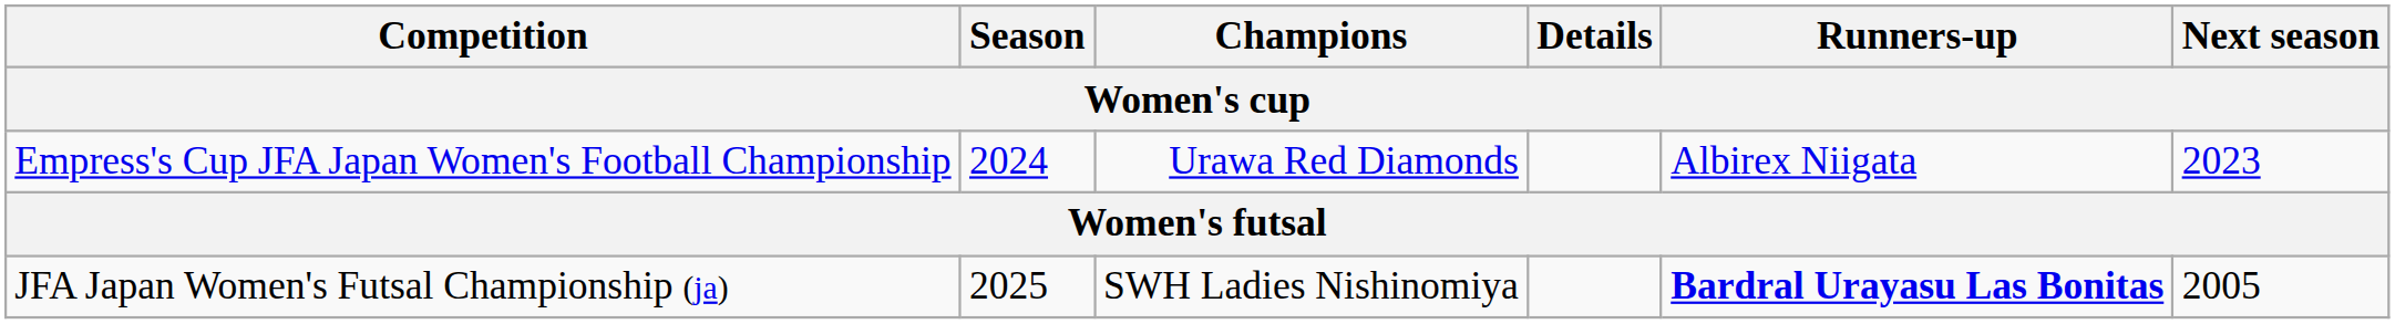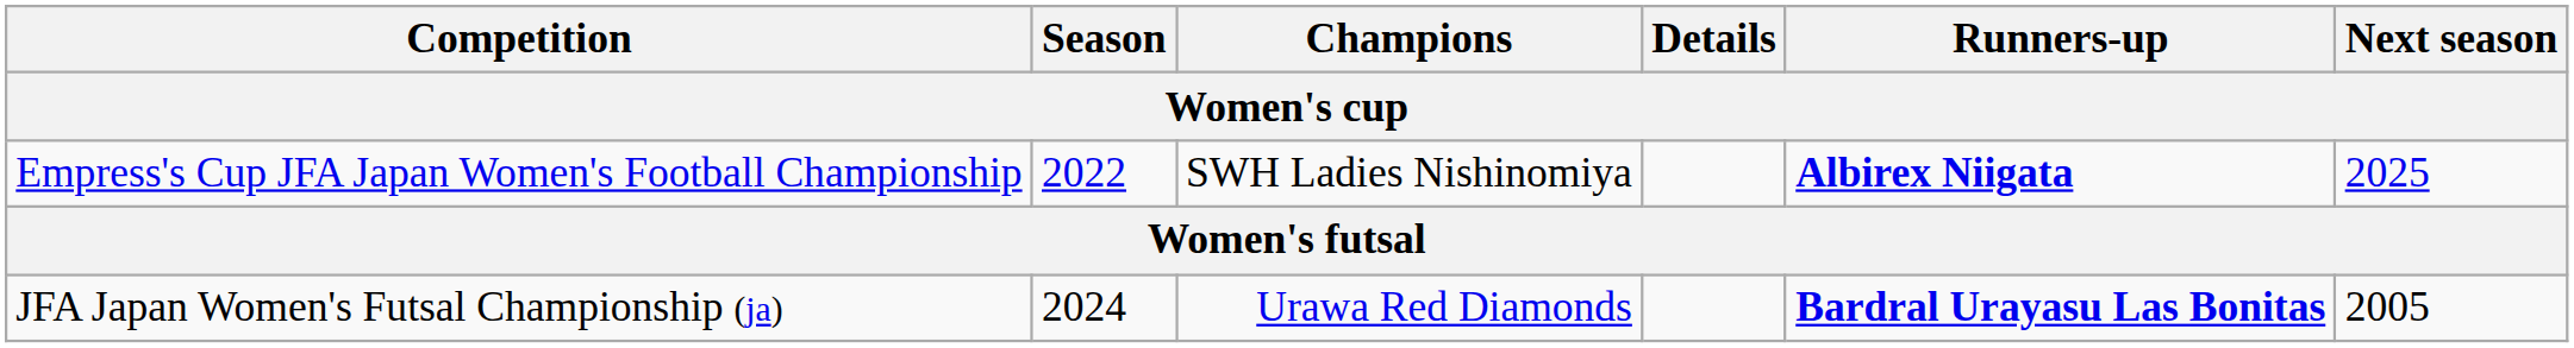 <table class="wikitable">
 <tr>
 <th>Competition</th>
 <th>Season</th>
 <th>Champions</th>
 <th>Details</th>
 <th>Runners-up</th>
 <th>Next season</th>
 </tr>
 <tr>
 <th colspan=11>Women's cup</th>
 </tr>
 <tr>
 <td><a href='#'>Empress's Cup JFA Japan Women's Football Championship</a></td>
-<td {{Nowrap><a href='#'>2024</a></td>
-<td style="text-align:right"><a href='#'>Urawa Red Diamonds</a></td>
+<td {{Nowrap><a href='#'>2022</a></td>
+<td style="text-align:right">SWH Ladies Nishinomiya</td>
 <td style="text-align:center"></td>
-<td style="text-align:left"><a href='#'>Albirex Niigata</a></td>
-<td {{Nowrap><a href='#'>2023</a></td>
+<td style="text-align:left"><strong><a href='#'>Albirex Niigata</a></strong></td>
+<td {{Nowrap><a href='#'>2025</a></td>
 </tr>
 <tr>
 <th colspan=11>Women's futsal</th>
 </tr>
 <tr>
 <td>JFA Japan Women's Futsal Championship <small>(<a href='#'>ja</a>)</small></td>
-<td>2025</td>
-<td style="text-align:right">SWH Ladies Nishinomiya</td>
+<td>2024</td>
+<td style="text-align:right"><a href='#'>Urawa Red Diamonds</a></td>
 <td style="text-align:center"></td>
 <td><strong><a href='#'>Bardral Urayasu Las Bonitas</a></strong></td>
 <td>2005</td>
 </tr>
 </table>
